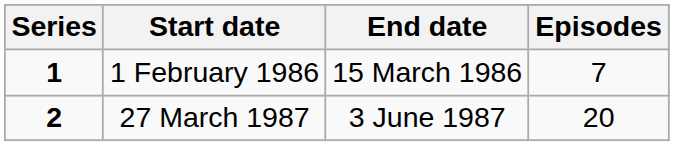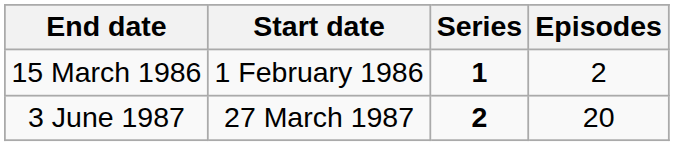 <table class="wikitable" style="text-align:center;">
 <tr>
+<th>End date</th>
+<th>Start date</th>
 <th>Series</th>
-<th>Start date</th>
-<th>End date</th>
 <th>Episodes</th>
 </tr>
 <tr>
+<td>15 March 1986</td>
+<td>1 February 1986</td>
 <td><strong>1</strong></td>
-<td>1 February 1986</td>
-<td>15 March 1986</td>
-<td>7</td>
+<td>2</td>
 </tr>
 <tr>
+<td>3 June 1987</td>
+<td>27 March 1987</td>
 <td><strong>2</strong></td>
-<td>27 March 1987</td>
-<td>3 June 1987</td>
 <td>20</td>
 </tr>
 </table>
